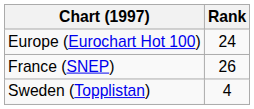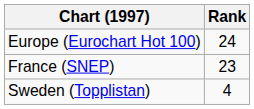 <table class="wikitable sortable">
 <tr>
 <th>Chart (1997)</th>
 <th>Rank</th>
 </tr>
 <tr>
 <td>Europe (<a href='#'>Eurochart Hot 100</a>)</td>
 <td align="center">24</td>
 </tr>
 <tr>
 <td>France (<a href='#'>SNEP</a>)</td>
-<td align="center">26</td>
+<td align="center">23</td>
 </tr>
 <tr>
 <td>Sweden (<a href='#'>Topplistan</a>)</td>
 <td align="center">4</td>
 </tr>
 </table>
